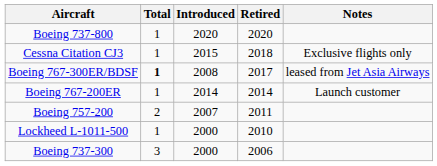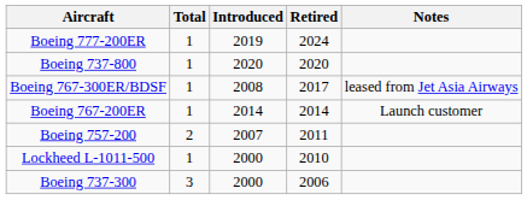 <table class="wikitable" style="margin:0.5em auto; text-align:center">
 <tr>
 <th>Aircraft</th>
 <th>Total</th>
 <th>Introduced</th>
 <th>Retired</th>
 <th>Notes</th>
 </tr>
 <tr>
+<td><a href='#'>Boeing 777-200ER</a></td>
+<td>1</td>
+<td>2019</td>
+<td>2024</td>
+<td></td>
+</tr>
+<tr>
 <td><a href='#'>Boeing 737-800</a></td>
 <td>1</td>
 <td>2020</td>
 <td>2020</td>
 <td></td>
 </tr>
 <tr>
-<td><a href='#'>Cessna Citation CJ3</a></td>
+<td><a href='#'>Boeing 767-300ER/BDSF</a></td>
 <td>1</td>
-<td>2015</td>
-<td>2018</td>
-<td>Exclusive flights only</td>
-</tr>
-<tr>
-<td><a href='#'>Boeing 767-300ER/BDSF</a></td>
-<td><strong>1</strong></td>
 <td>2008</td>
 <td>2017</td>
 <td>leased from <a href='#'>Jet Asia Airways</a></td>
 </tr>
 <tr>
 <td><a href='#'>Boeing 767-200ER</a></td>
 <td>1</td>
 <td>2014</td>
 <td>2014</td>
 <td>Launch customer</td>
 </tr>
 <tr>
 <td><a href='#'>Boeing 757-200</a></td>
 <td>2</td>
 <td>2007</td>
 <td>2011</td>
 <td></td>
 </tr>
 <tr>
 <td><a href='#'>Lockheed L-1011-500</a></td>
 <td>1</td>
 <td>2000</td>
 <td>2010</td>
 <td></td>
 </tr>
 <tr>
 <td><a href='#'>Boeing 737-300</a></td>
 <td>3</td>
 <td>2000</td>
 <td>2006</td>
 <td></td>
 </tr>
 </table>
